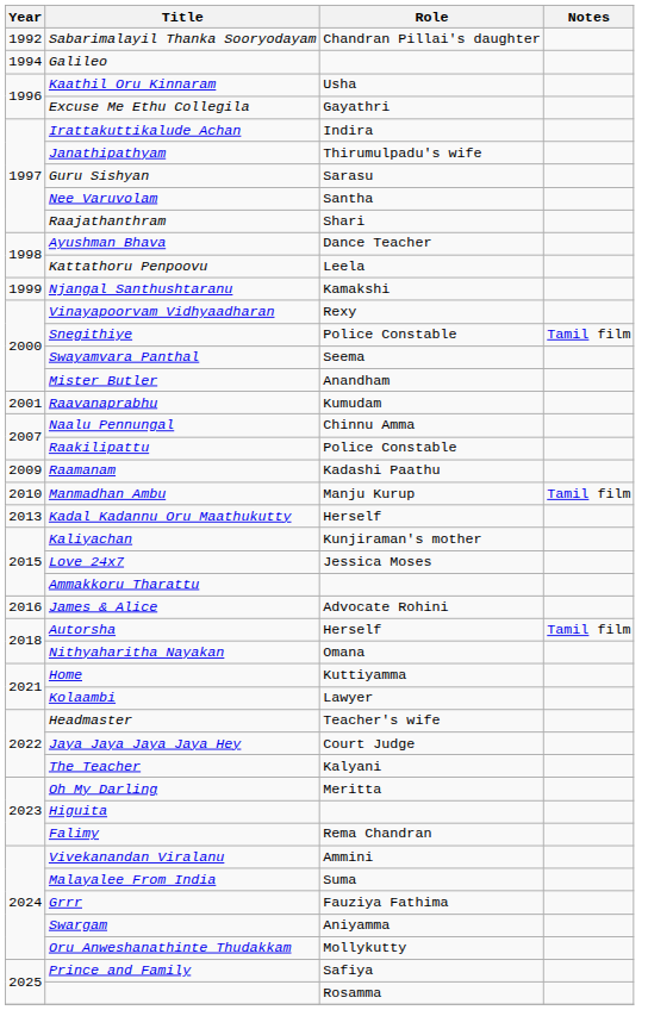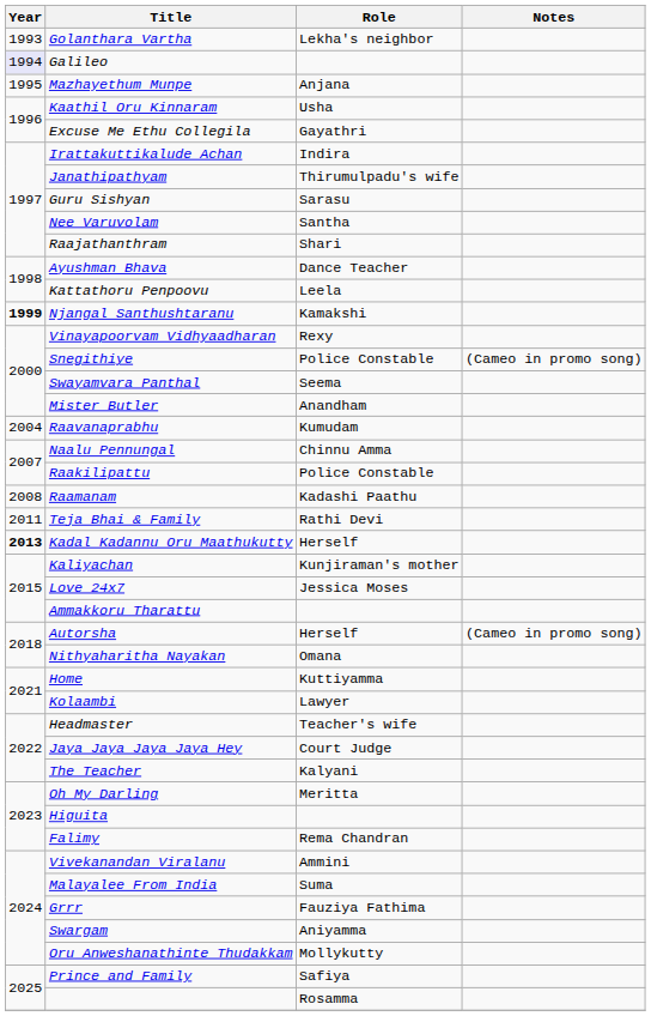 <table class="wikitable sortable">
 <tr>
 <th>Year</th>
 <th>Title</th>
 <th>Role</th>
 <th class="unsortable">Notes</th>
 </tr>
 <tr>
-<td>1992</td>
-<td><em>Sabarimalayil Thanka Sooryodayam</em></td>
-<td>Chandran Pillai's daughter</td>
+<td>1993</td>
+<td><em><a href='#'>Golanthara Vartha</a></em></td>
+<td>Lekha's neighbor</td>
 <td></td>
 </tr>
 <tr>
-<td>1994</td>
+<td style="background: lavender;">1994</td>
 <td><em>Galileo</em></td>
 <td></td>
+<td></td>
+</tr>
+<tr>
+<td>1995</td>
+<td><em><a href='#'>Mazhayethum Munpe</a></em></td>
+<td>Anjana</td>
 <td></td>
 </tr>
 <tr>
 <td rowspan=2>1996</td>
 <td><em><a href='#'>Kaathil Oru Kinnaram</a></em></td>
 <td>Usha</td>
 <td></td>
 </tr>
 <tr>
 <td><em>Excuse Me Ethu Collegila</em></td>
 <td>Gayathri</td>
 <td></td>
 </tr>
 <tr>
 <td rowspan=5>1997</td>
 <td><em><a href='#'>Irattakuttikalude Achan</a></em></td>
 <td>Indira</td>
 <td></td>
 </tr>
 <tr>
 <td><em><a href='#'>Janathipathyam</a></em></td>
 <td>Thirumulpadu's wife</td>
 <td></td>
 </tr>
 <tr>
 <td><em>Guru Sishyan</em></td>
 <td>Sarasu</td>
 <td></td>
 </tr>
 <tr>
 <td><em><a href='#'>Nee Varuvolam</a></em></td>
 <td>Santha</td>
 <td></td>
 </tr>
 <tr>
 <td><em>Raajathanthram</em></td>
 <td>Shari</td>
 <td></td>
 </tr>
 <tr>
 <td rowspan=2>1998</td>
 <td><em><a href='#'>Ayushman Bhava</a></em></td>
 <td>Dance Teacher</td>
 <td></td>
 </tr>
 <tr>
 <td><em>Kattathoru Penpoovu</em></td>
 <td>Leela</td>
 <td></td>
 </tr>
 <tr>
-<td>1999</td>
+<td><strong>1999</strong></td>
 <td><em><a href='#'>Njangal Santhushtaranu</a></em></td>
 <td>Kamakshi</td>
 <td></td>
 </tr>
 <tr>
 <td rowspan=4>2000</td>
 <td><em><a href='#'>Vinayapoorvam Vidhyaadharan</a></em></td>
 <td>Rexy</td>
 <td></td>
 </tr>
 <tr>
 <td><em><a href='#'>Snegithiye</a></em></td>
 <td>Police Constable</td>
-<td><a href='#'>Tamil</a> film</td>
+<td>(Cameo in promo song)</td>
 </tr>
 <tr>
 <td><em><a href='#'>Swayamvara Panthal</a></em></td>
 <td>Seema</td>
 <td></td>
 </tr>
 <tr>
 <td><em><a href='#'>Mister Butler</a></em></td>
 <td>Anandham</td>
 <td></td>
 </tr>
 <tr>
-<td>2001</td>
+<td>2004</td>
 <td><em><a href='#'>Raavanaprabhu</a></em></td>
 <td>Kumudam</td>
 <td></td>
 </tr>
 <tr>
 <td rowspan=2>2007</td>
 <td><em><a href='#'>Naalu Pennungal</a></em></td>
 <td>Chinnu Amma</td>
 <td></td>
 </tr>
 <tr>
 <td><em><a href='#'>Raakilipattu</a></em></td>
 <td>Police Constable</td>
 <td></td>
 </tr>
 <tr>
-<td>2009</td>
+<td>2008</td>
 <td><em><a href='#'>Raamanam</a></em></td>
 <td>Kadashi Paathu</td>
 <td></td>
 </tr>
 <tr>
-<td>2010</td>
-<td><em><a href='#'>Manmadhan Ambu</a></em></td>
-<td>Manju Kurup</td>
-<td><a href='#'>Tamil</a> film</td>
+<td>2011</td>
+<td><em><a href='#'>Teja Bhai & Family</a></em></td>
+<td>Rathi Devi</td>
+<td></td>
 </tr>
 <tr>
-<td>2013</td>
+<td><strong>2013</strong></td>
 <td><em><a href='#'>Kadal Kadannu Oru Maathukutty</a></em></td>
 <td>Herself</td>
 <td></td>
 </tr>
 <tr>
 <td rowspan=3>2015</td>
 <td><em><a href='#'>Kaliyachan</a></em></td>
 <td>Kunjiraman's mother</td>
 <td></td>
 </tr>
 <tr>
 <td><em><a href='#'>Love 24x7</a></em></td>
 <td>Jessica Moses</td>
 <td></td>
 </tr>
 <tr>
 <td><em><a href='#'>Ammakkoru Tharattu</a></em></td>
 <td></td>
 <td></td>
 </tr>
 <tr>
-<td>2016</td>
-<td><em><a href='#'>James & Alice</a></em></td>
-<td>Advocate Rohini</td>
-<td></td>
-</tr>
-<tr>
 <td rowspan=2>2018</td>
 <td><em><a href='#'>Autorsha</a></em></td>
 <td>Herself</td>
-<td><a href='#'>Tamil</a> film</td>
+<td>(Cameo in promo song)</td>
 </tr>
 <tr>
 <td><em><a href='#'>Nithyaharitha Nayakan</a></em></td>
 <td>Omana</td>
 <td></td>
 </tr>
 <tr>
 <td rowspan=2>2021</td>
 <td><em><a href='#'>Home</a></em></td>
 <td>Kuttiyamma</td>
 <td></td>
 </tr>
 <tr>
 <td><em><a href='#'>Kolaambi</a></em></td>
 <td>Lawyer</td>
 <td></td>
 </tr>
 <tr>
 <td rowspan=3>2022</td>
 <td><em>Headmaster</em></td>
 <td>Teacher's wife</td>
 <td></td>
 </tr>
 <tr>
 <td><em><a href='#'>Jaya Jaya Jaya Jaya Hey</a></em></td>
 <td>Court Judge</td>
 <td></td>
 </tr>
 <tr>
 <td><em><a href='#'>The Teacher</a></em></td>
 <td>Kalyani</td>
 <td></td>
 </tr>
 <tr>
 <td rowspan=3>2023</td>
 <td><em><a href='#'>Oh My Darling</a></em></td>
 <td>Meritta</td>
 <td></td>
 </tr>
 <tr>
 <td><em><a href='#'>Higuita</a></em></td>
 <td></td>
 <td></td>
 </tr>
 <tr>
 <td><em><a href='#'>Falimy</a></em></td>
 <td>Rema Chandran</td>
 <td></td>
 </tr>
 <tr>
 <td rowspan=5>2024</td>
 <td><em><a href='#'>Vivekanandan Viralanu</a></em></td>
 <td>Ammini</td>
 <td></td>
 </tr>
 <tr>
 <td><em><a href='#'>Malayalee From India</a></em></td>
 <td>Suma</td>
 <td></td>
 </tr>
 <tr>
 <td><em><a href='#'>Grrr</a></em></td>
 <td>Fauziya Fathima</td>
 <td></td>
 </tr>
 <tr>
 <td><em><a href='#'>Swargam</a></em></td>
 <td>Aniyamma</td>
 <td></td>
 </tr>
 <tr>
 <td><em><a href='#'>Oru Anweshanathinte Thudakkam</a></em></td>
 <td>Mollykutty</td>
 <td></td>
 </tr>
 <tr>
 <td rowspan=2>2025</td>
 <td><em><a href='#'>Prince and Family</a></em></td>
 <td>Safiya</td>
 <td></td>
 </tr>
 <tr>
 <td></td>
 <td>Rosamma</td>
 <td></td>
 </tr>
 <tr>
 </tr>
 </table>
